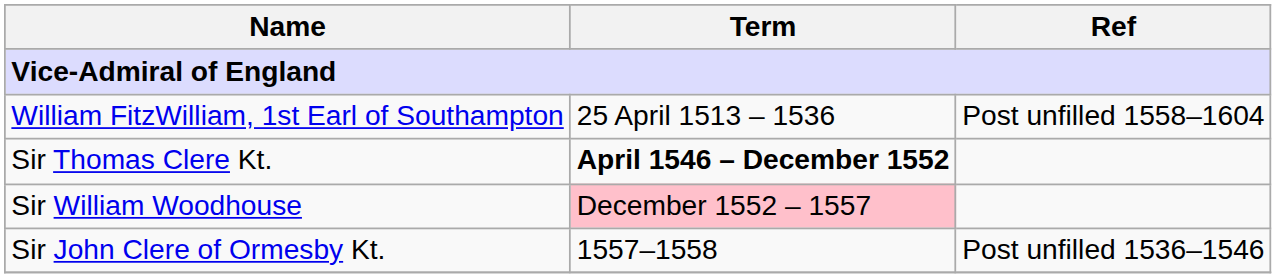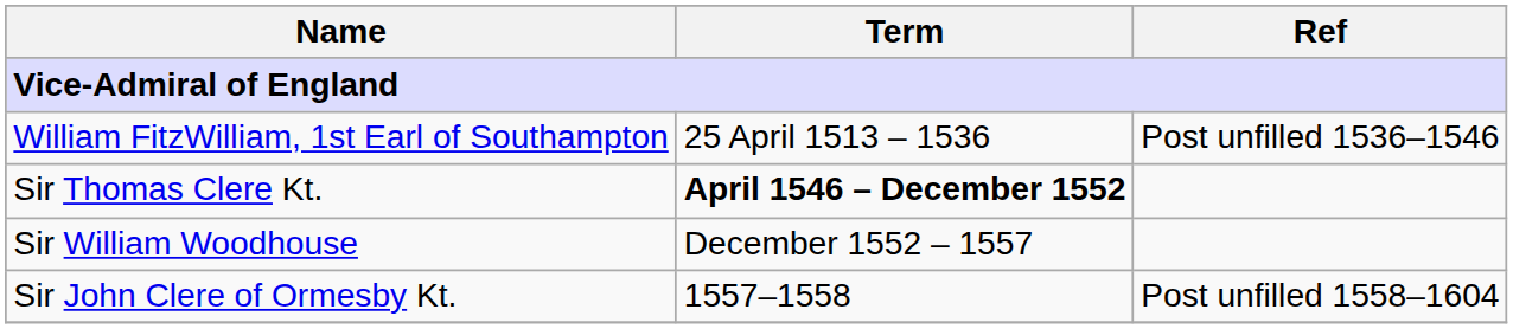 <table class="wikitable">
 <tr>
 <th>Name</th>
 <th>Term</th>
 <th>Ref</th>
 </tr>
 <tr>
 <td colspan="6" align="left" style="background:#dcdcfe;"><strong> Vice-Admiral of England</strong></td>
 </tr>
 <tr>
 <td><a href='#'>William FitzWilliam, 1st Earl of Southampton</a></td>
 <td>25 April 1513 – 1536</td>
-<td>Post unfilled 1558–1604 </td>
+<td>Post unfilled 1536–1546 </td>
 </tr>
 <tr>
 <td>Sir <a href='#'>Thomas Clere</a> Kt.</td>
 <td><strong>April 1546 – December 1552</strong></td>
 <td></td>
 </tr>
 <tr>
 <td>Sir <a href='#'>William Woodhouse</a></td>
-<td style="background: pink;">December 1552 – 1557</td>
+<td>December 1552 – 1557</td>
 <td></td>
 </tr>
 <tr>
 <td>Sir <a href='#'>John Clere of Ormesby</a> Kt.</td>
 <td>1557–1558</td>
-<td>Post unfilled 1536–1546 </td>
+<td>Post unfilled 1558–1604 </td>
 </tr>
 <tr>
 </tr>
 </table>
